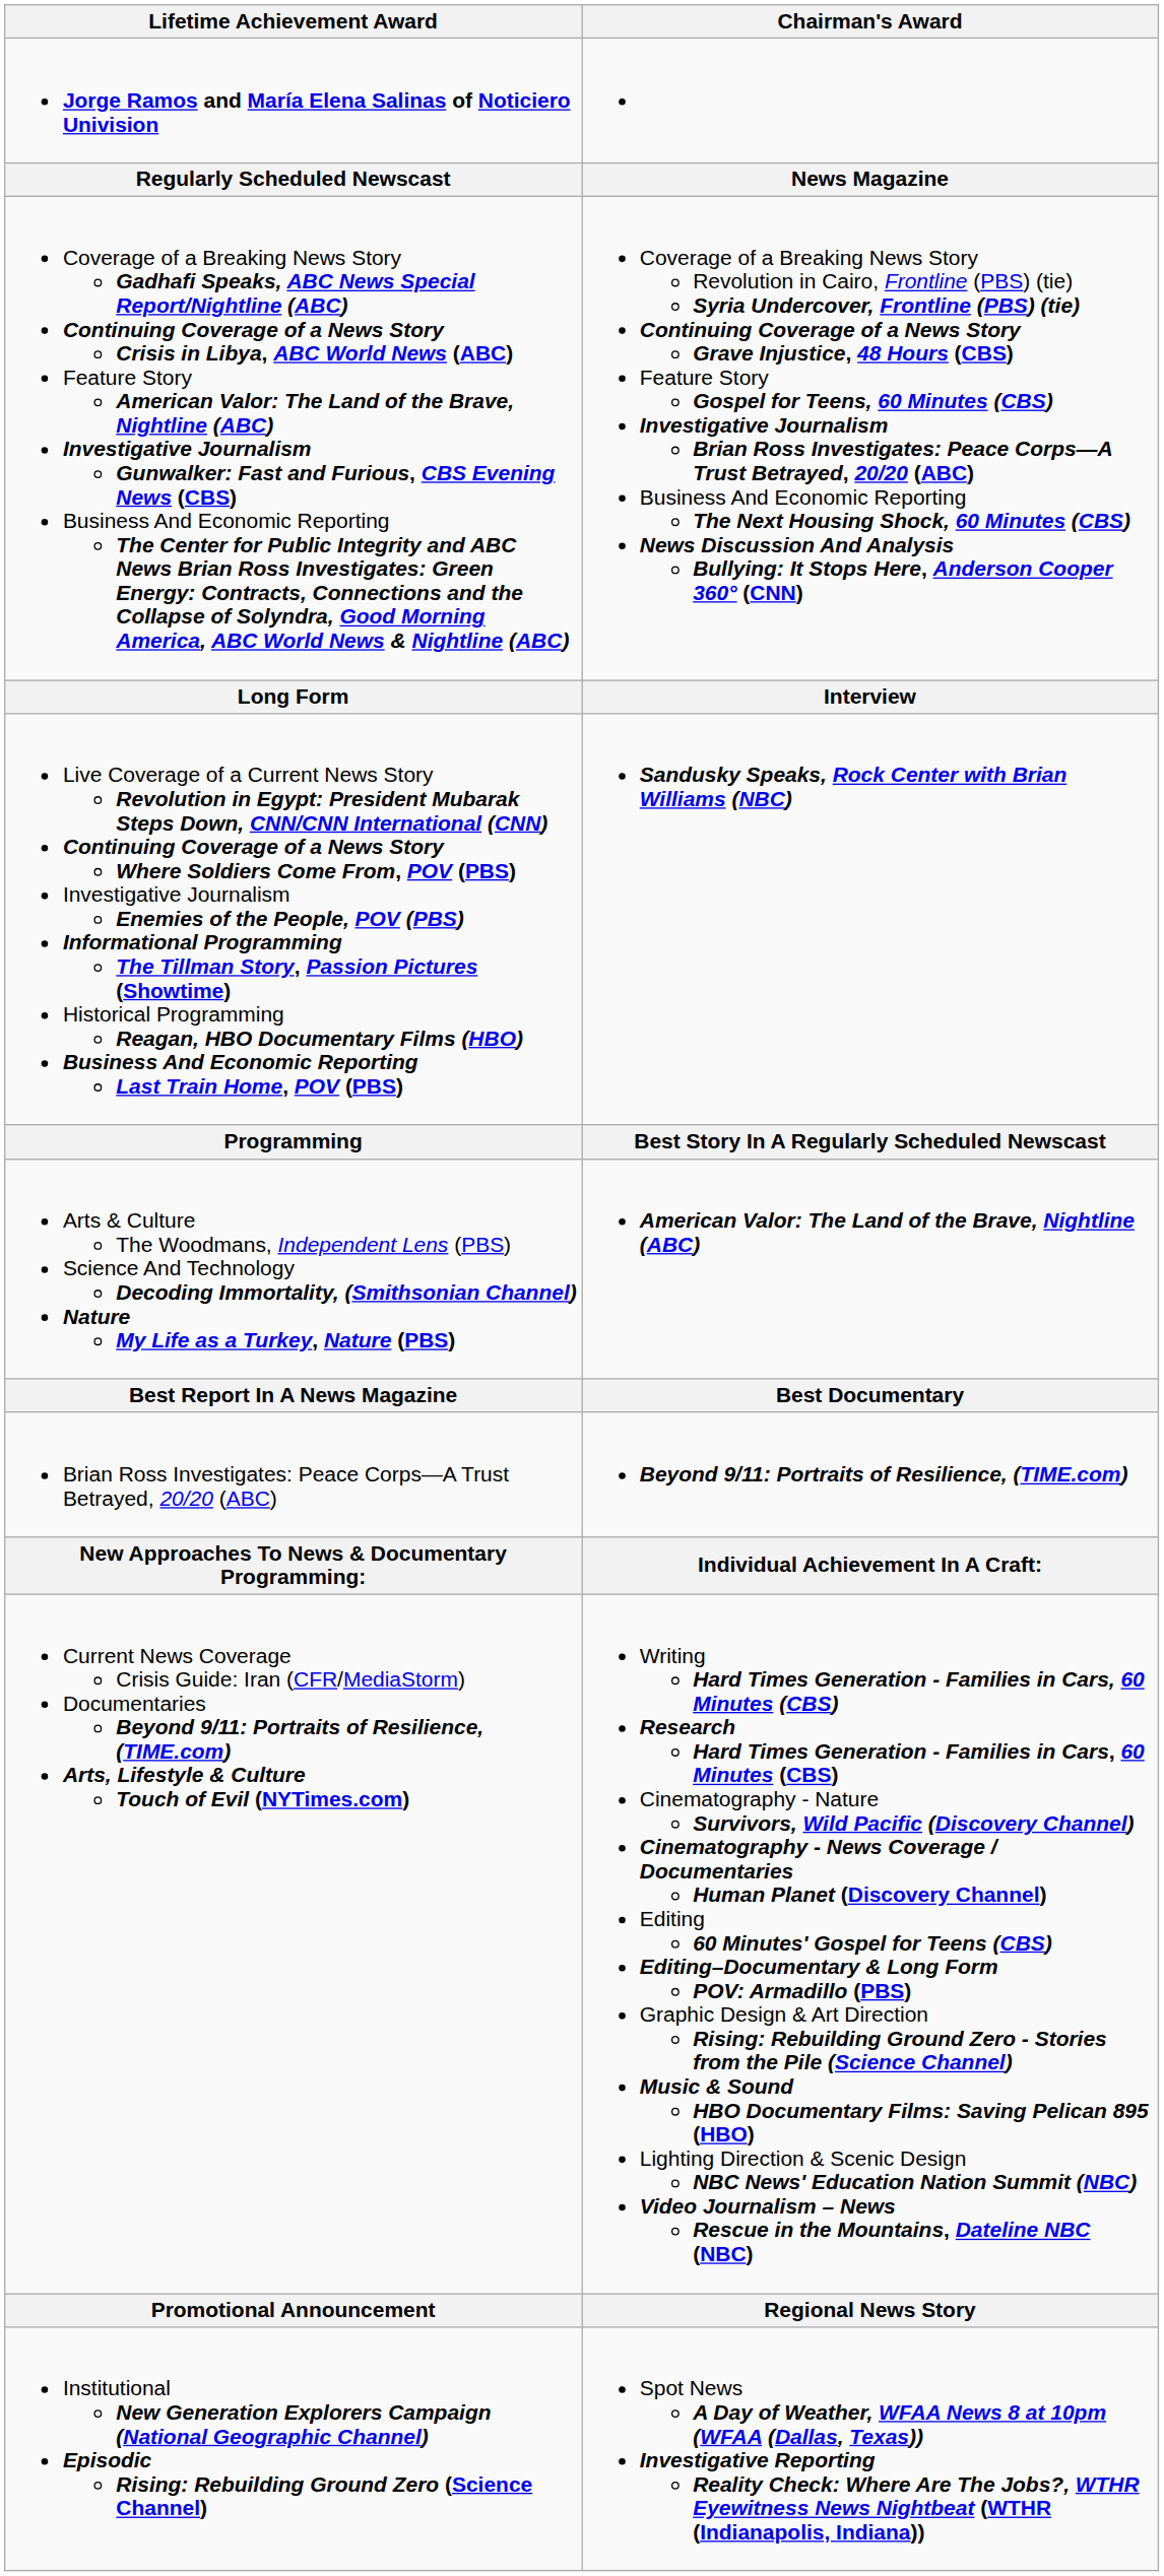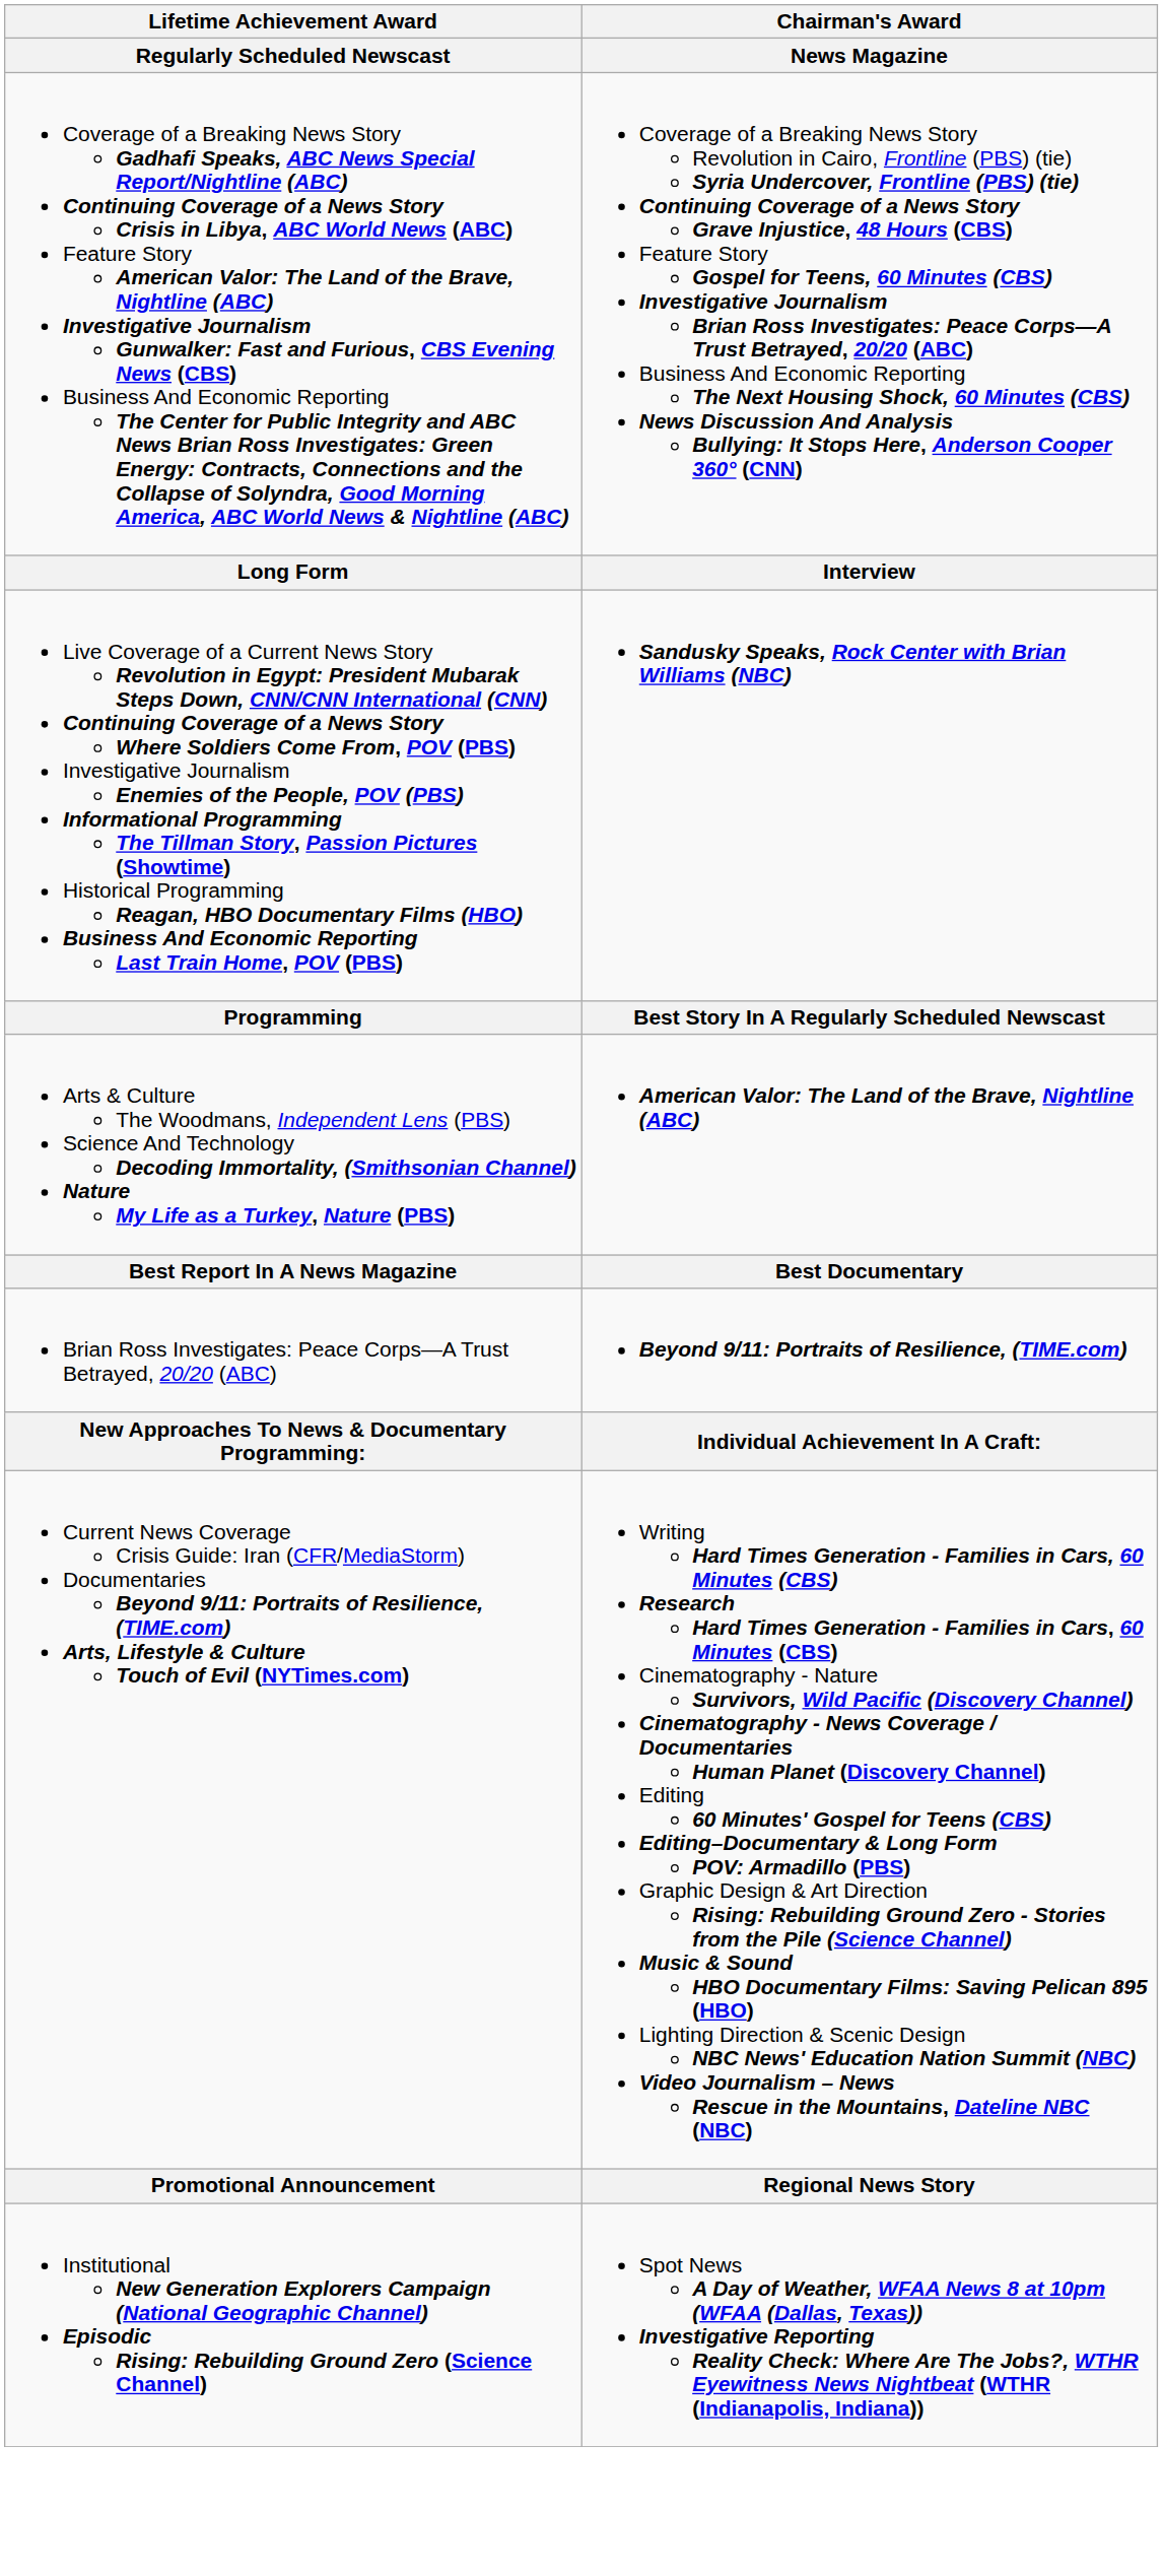 <table class="wikitable">
 <tr>
 <th width="50%">Lifetime Achievement Award</th>
 <th width="50%">Chairman's Award</th>
-</tr>
-<tr>
-<td valign="top"><br><ul><li><strong><a href='#'>Jorge Ramos</a> and <a href='#'>María Elena Salinas</a> of <a href='#'>Noticiero Univision</a></strong></li></ul></td>
-<td valign="top"><br><ul><li></li></ul></td>
 </tr>
 <tr>
 <th>Regularly Scheduled Newscast</th>
 <th>News Magazine</th>
 </tr>
 <tr>
 <td valign="top"><br><ul><li>Coverage of a Breaking News Story<ul><li><strong><em>Gadhafi Speaks<em>, </em><a href='#'>ABC News Special Report/Nightline</a><em> (<a href='#'>ABC</a>)<strong></li></ul></li><li>Continuing Coverage of a News Story<ul><li></em></strong>Crisis in Libya</em>, <em><a href='#'>ABC World News</a></em> (<a href='#'>ABC</a>)</strong></li></ul></li><li>Feature Story<ul><li><strong><em>American Valor: The Land of the Brave<em>, </em><a href='#'>Nightline</a><em> (<a href='#'>ABC</a>)<strong></li></ul></li><li>Investigative Journalism<ul><li></em></strong>Gunwalker:  Fast and Furious</em>, <em><a href='#'>CBS Evening News</a></em> (<a href='#'>CBS</a>)</strong></li></ul></li><li>Business And Economic Reporting<ul><li><strong><em>The Center for Public Integrity and ABC News Brian Ross Investigates: Green Energy:  Contracts, Connections and the Collapse of Solyndra<em>, </em><a href='#'>Good Morning America</a>, <a href='#'>ABC World News</a> & <a href='#'>Nightline</a><em> (<a href='#'>ABC</a>)<strong></li></ul></li></ul></td>
 <td valign="top"><br><ul><li>Coverage of a Breaking News Story<ul><li></em></strong>Revolution in Cairo</em>, <em><a href='#'>Frontline</a></em> (<a href='#'>PBS</a>) (tie)</strong></li><li><strong><em>Syria Undercover<em>, </em><a href='#'>Frontline</a><em> (<a href='#'>PBS</a>) (tie)<strong></li></ul></li><li>Continuing Coverage of a News Story<ul><li></em></strong>Grave Injustice</em>, <em><a href='#'>48 Hours</a></em> (<a href='#'>CBS</a>)</strong></li></ul></li><li>Feature Story<ul><li><strong><em>Gospel for Teens<em>, </em><a href='#'>60 Minutes</a><em> (<a href='#'>CBS</a>)<strong></li></ul></li><li>Investigative Journalism<ul><li></em></strong>Brian Ross Investigates: Peace Corps—A Trust Betrayed</em>, <em><a href='#'>20/20</a></em> (<a href='#'>ABC</a>)</strong></li></ul></li><li>Business And Economic Reporting<ul><li><strong><em>The Next Housing Shock<em>, </em><a href='#'>60 Minutes</a><em> (<a href='#'>CBS</a>)<strong></li></ul></li><li>News Discussion And Analysis<ul><li></em></strong>Bullying: It Stops Here</em>, <em><a href='#'>Anderson Cooper 360°</a></em> (<a href='#'>CNN</a>)</strong></li></ul></li></ul></td>
 </tr>
 <tr>
 <th>Long Form</th>
 <th>Interview</th>
 </tr>
 <tr>
 <td valign="top"><br><ul><li>Live Coverage of a Current News Story<ul><li><strong><em>Revolution in Egypt: President Mubarak Steps Down<em>, </em><a href='#'>CNN/CNN International</a><em> (<a href='#'>CNN</a>)<strong></li></ul></li><li>Continuing Coverage of a News Story<ul><li></em></strong>Where Soldiers Come From</em>, <em><a href='#'>POV</a></em> (<a href='#'>PBS</a>)</strong></li></ul></li><li>Investigative Journalism<ul><li><strong><em>Enemies of the People<em>, </em><a href='#'>POV</a><em> (<a href='#'>PBS</a>)<strong></li></ul></li><li>Informational Programming<ul><li></em></strong><a href='#'>The Tillman Story</a></em>, <em><a href='#'>Passion Pictures</a></em> (<a href='#'>Showtime</a>)</strong></li></ul></li><li>Historical Programming<ul><li><strong><em>Reagan<em>, </em>HBO Documentary Films<em> (<a href='#'>HBO</a>)<strong></li></ul></li><li>Business And Economic Reporting<ul><li></em></strong><a href='#'>Last Train Home</a></em>, <em><a href='#'>POV</a></em> (<a href='#'>PBS</a>)</strong></li></ul></li></ul></td>
 <td valign="top"><br><ul><li><strong><em>Sandusky Speaks<em>, </em><a href='#'>Rock Center with Brian Williams</a><em> (<a href='#'>NBC</a>)<strong></li></ul></td>
 </tr>
 <tr>
 <th>Programming</th>
 <th>Best Story In A Regularly Scheduled Newscast</th>
 </tr>
 <tr>
 <td valign="top"><br><ul><li>Arts & Culture<ul><li></em></strong>The Woodmans</em>, <em><a href='#'>Independent Lens</a></em> (<a href='#'>PBS</a>)</strong></li></ul></li><li>Science And Technology<ul><li><strong><em>Decoding Immortality<em>, (<a href='#'>Smithsonian Channel</a>)<strong></li></ul></li><li>Nature<ul><li></em></strong><a href='#'>My Life as a Turkey</a></em>,  <em><a href='#'>Nature</a></em> (<a href='#'>PBS</a>)</strong></li></ul></li></ul></td>
 <td valign="top"><br><ul><li><strong><em>American Valor: The Land of the Brave<em>, </em><a href='#'>Nightline</a><em> (<a href='#'>ABC</a>)<strong></li></ul></td>
 </tr>
 <tr>
 <th>Best Report In A News Magazine</th>
 <th>Best Documentary</th>
 </tr>
 <tr>
 <td valign="top"><br><ul><li></em></strong>Brian Ross Investigates: Peace Corps—A Trust Betrayed</em>, <em><a href='#'>20/20</a></em> (<a href='#'>ABC</a>)</strong></li></ul></td>
 <td valign="top"><br><ul><li><strong><em>Beyond 9/11: Portraits of Resilience<em>, (<a href='#'>TIME.com</a>)<strong></li></ul></td>
 </tr>
 <tr>
 <th>New Approaches To News & Documentary Programming:</th>
 <th>Individual Achievement In A Craft:</th>
 </tr>
 <tr>
 <td valign="top"><br><ul><li>Current News Coverage<ul><li></em></strong>Crisis Guide: Iran</em> (<a href='#'>CFR</a>/<a href='#'>MediaStorm</a>)</strong></li></ul></li><li>Documentaries<ul><li><strong><em>Beyond 9/11: Portraits of Resilience<em>, (<a href='#'>TIME.com</a>)<strong></li></ul></li><li>Arts, Lifestyle & Culture<ul><li></em></strong>Touch of Evil</em> (<a href='#'>NYTimes.com</a>)</strong></li></ul></li></ul></td>
 <td valign="top"><br><ul><li>Writing<ul><li><strong><em>Hard Times Generation ‑ Families in Cars<em>, </em><a href='#'>60 Minutes</a><em> (<a href='#'>CBS</a>)<strong></li></ul></li><li>Research<ul><li></em></strong>Hard Times Generation ‑ Families in Cars</em>, <em><a href='#'>60 Minutes</a></em> (<a href='#'>CBS</a>)</strong></li></ul></li><li>Cinematography - Nature<ul><li><strong><em> Survivors, <a href='#'>Wild Pacific</a><em> (<a href='#'>Discovery Channel</a>)<strong></li></ul></li><li>Cinematography - News Coverage / Documentaries<ul><li></em></strong>Human Planet</em> (<a href='#'>Discovery Channel</a>)</strong></li></ul></li><li>Editing<ul><li><strong><em>60 Minutes' Gospel for Teens<em> (<a href='#'>CBS</a>)<strong></li></ul></li><li>Editing–Documentary & Long Form<ul><li></em></strong>POV: Armadillo</em> (<a href='#'>PBS</a>)</strong></li></ul></li><li>Graphic Design & Art  Direction<ul><li><strong><em>Rising: Rebuilding Ground Zero - Stories from the Pile<em> (<a href='#'>Science Channel</a>)<strong></li></ul></li><li>Music & Sound<ul><li></em></strong>HBO Documentary Films: Saving Pelican 895</em> (<a href='#'>HBO</a>)</strong></li></ul></li><li>Lighting Direction & Scenic Design<ul><li><strong><em>NBC News' Education Nation Summit<em> (<a href='#'>NBC</a>)<strong></li></ul></li><li>Video Journalism – News<ul><li></em></strong>Rescue in the Mountains</em>, <em><a href='#'>Dateline NBC</a></em> (<a href='#'>NBC</a>)</strong></li></ul></li></ul></td>
 </tr>
 <tr>
 <th>Promotional Announcement</th>
 <th>Regional News Story</th>
 </tr>
 <tr>
 <td valign="top"><br><ul><li>Institutional<ul><li><strong><em>New Generation Explorers Campaign<em> (<a href='#'>National Geographic Channel</a>)<strong></li></ul></li><li>Episodic<ul><li></em></strong>Rising: Rebuilding Ground Zero</em> (<a href='#'>Science Channel</a>)</strong></li></ul></li></ul></td>
 <td valign="top"><br><ul><li>Spot News<ul><li><strong><em>A Day of Weather, <a href='#'>WFAA News 8 at 10pm</a><em> (<a href='#'>WFAA</a> (<a href='#'>Dallas</a>, <a href='#'>Texas</a>))<strong></li></ul></li><li>Investigative Reporting<ul><li></em></strong>Reality Check:  Where Are The Jobs?, <a href='#'>WTHR Eyewitness News Nightbeat</a></em> (<a href='#'>WTHR</a> (<a href='#'>Indianapolis, Indiana</a>))</strong></li></ul></li></ul></td>
 </tr>
 </table>
